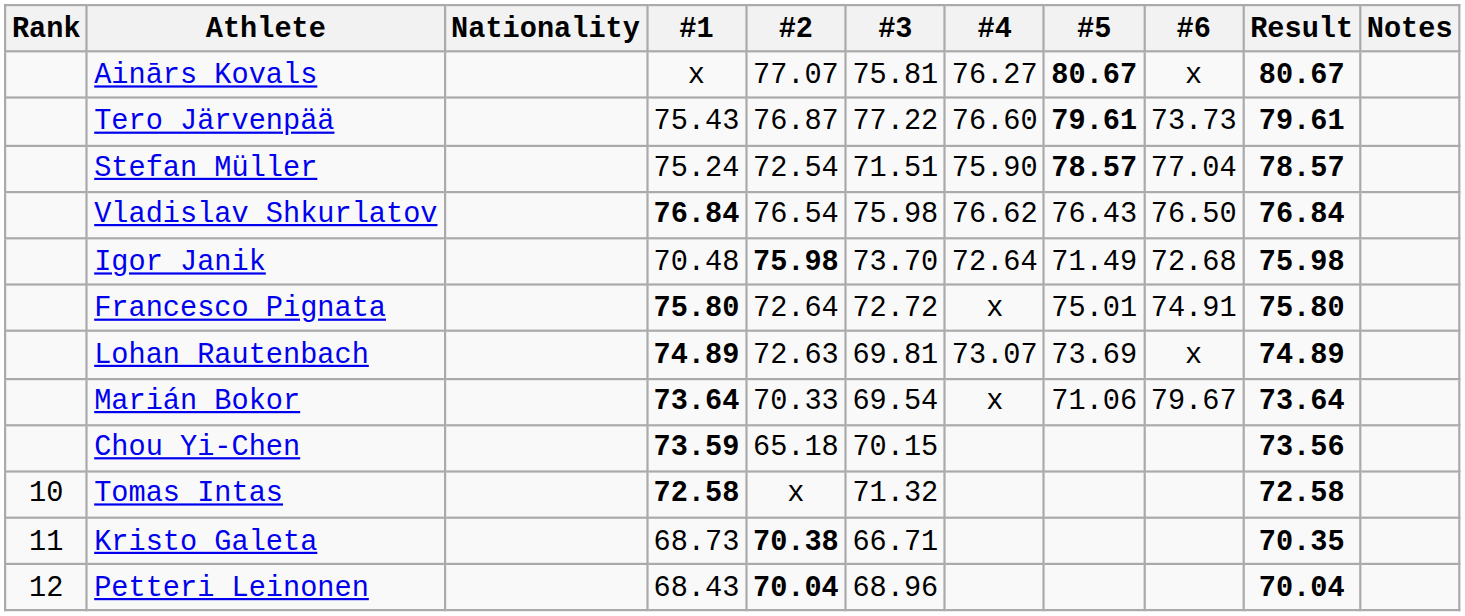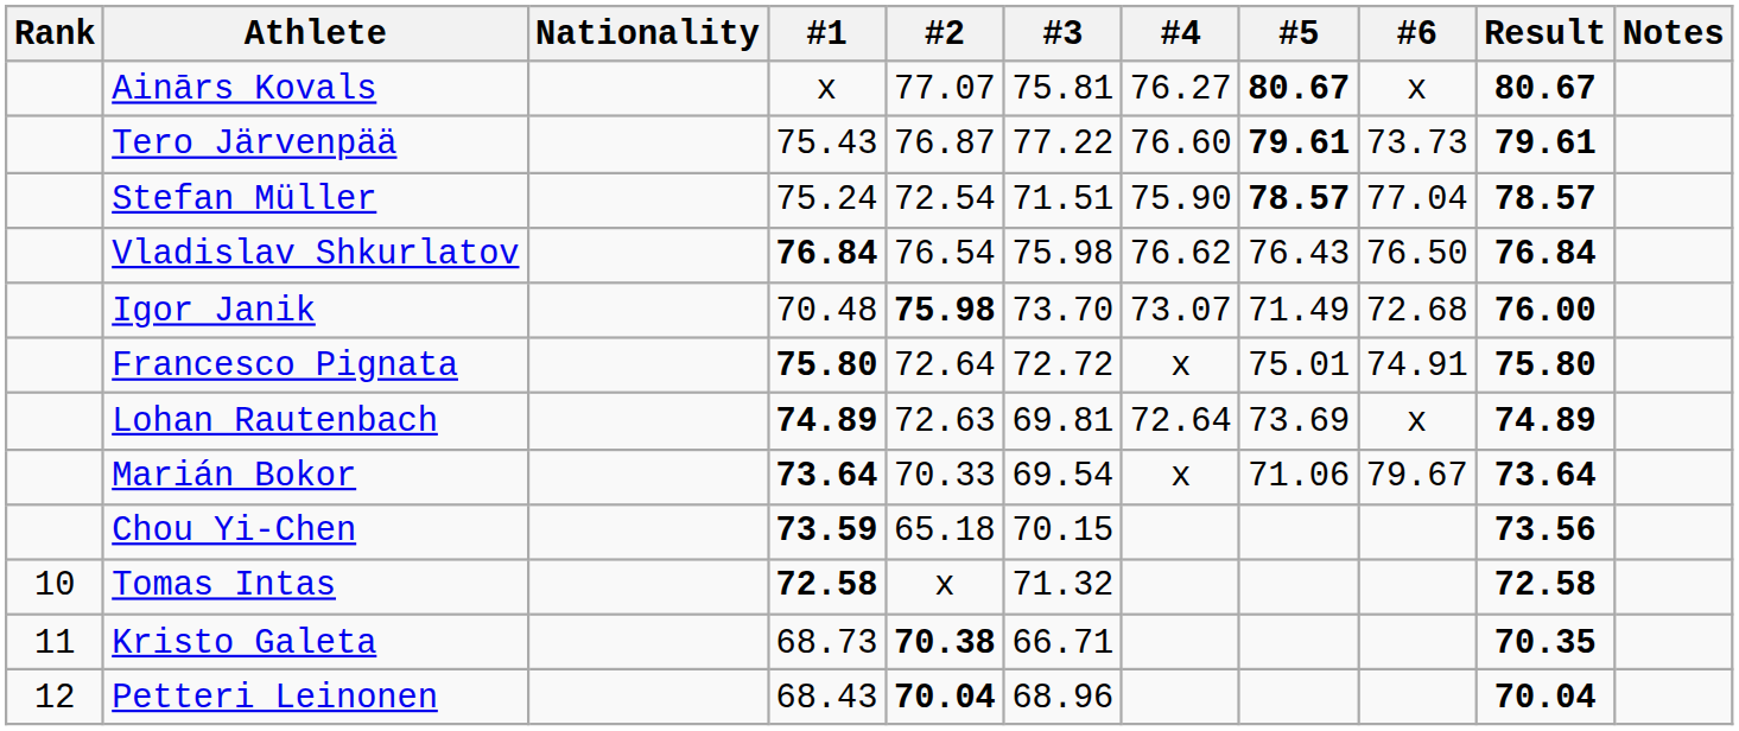 <table class="wikitable sortable" style="text-align:center">
 <tr>
 <th>Rank</th>
 <th>Athlete</th>
 <th>Nationality</th>
 <th>#1</th>
 <th>#2</th>
 <th>#3</th>
 <th>#4</th>
 <th>#5</th>
 <th>#6</th>
 <th>Result</th>
 <th>Notes</th>
 </tr>
 <tr>
 <td></td>
 <td align="left"><a href='#'>Ainārs Kovals</a></td>
 <td align=left></td>
 <td>x</td>
 <td>77.07</td>
 <td>75.81</td>
 <td>76.27</td>
 <td><strong>80.67</strong></td>
 <td>x</td>
 <td><strong>80.67</strong></td>
 <td></td>
 </tr>
 <tr>
 <td></td>
 <td align="left"><a href='#'>Tero Järvenpää</a></td>
 <td align=left></td>
 <td>75.43</td>
 <td>76.87</td>
 <td>77.22</td>
 <td>76.60</td>
 <td><strong>79.61</strong></td>
 <td>73.73</td>
 <td><strong>79.61</strong></td>
 <td></td>
 </tr>
 <tr>
 <td></td>
 <td align="left"><a href='#'>Stefan Müller</a></td>
 <td align=left></td>
 <td>75.24</td>
 <td>72.54</td>
 <td>71.51</td>
 <td>75.90</td>
 <td><strong>78.57</strong></td>
 <td>77.04</td>
 <td><strong>78.57</strong></td>
 <td></td>
 </tr>
 <tr>
 <td></td>
 <td align="left"><a href='#'>Vladislav Shkurlatov</a></td>
 <td align=left></td>
 <td><strong>76.84</strong></td>
 <td>76.54</td>
 <td>75.98</td>
 <td>76.62</td>
 <td>76.43</td>
 <td>76.50</td>
 <td><strong>76.84</strong></td>
 <td></td>
 </tr>
 <tr>
 <td></td>
 <td align="left"><a href='#'>Igor Janik</a></td>
 <td align=left></td>
 <td>70.48</td>
 <td><strong>75.98</strong></td>
 <td>73.70</td>
-<td>72.64</td>
+<td>73.07</td>
 <td>71.49</td>
 <td>72.68</td>
-<td><strong>75.98</strong></td>
+<td><strong>76.00</strong></td>
 <td></td>
 </tr>
 <tr>
 <td></td>
 <td align="left"><a href='#'>Francesco Pignata</a></td>
 <td align=left></td>
 <td><strong>75.80</strong></td>
 <td>72.64</td>
 <td>72.72</td>
 <td>x</td>
 <td>75.01</td>
 <td>74.91</td>
 <td><strong>75.80</strong></td>
 <td></td>
 </tr>
 <tr>
 <td></td>
 <td align="left"><a href='#'>Lohan Rautenbach</a></td>
 <td align=left></td>
 <td><strong>74.89</strong></td>
 <td>72.63</td>
 <td>69.81</td>
-<td>73.07</td>
+<td>72.64</td>
 <td>73.69</td>
 <td>x</td>
 <td><strong>74.89</strong></td>
 <td></td>
 </tr>
 <tr>
 <td></td>
 <td align="left"><a href='#'>Marián Bokor</a></td>
 <td align=left></td>
 <td><strong>73.64</strong></td>
 <td>70.33</td>
 <td>69.54</td>
 <td>x</td>
 <td>71.06</td>
 <td>79.67</td>
 <td><strong>73.64</strong></td>
 <td></td>
 </tr>
 <tr>
 <td></td>
 <td align="left"><a href='#'>Chou Yi-Chen</a></td>
 <td align=left></td>
 <td><strong>73.59</strong></td>
 <td>65.18</td>
 <td>70.15</td>
 <td></td>
 <td></td>
 <td></td>
 <td><strong>73.56</strong></td>
 <td></td>
 </tr>
 <tr>
 <td>10</td>
 <td align="left"><a href='#'>Tomas Intas</a></td>
 <td align=left></td>
 <td><strong>72.58</strong></td>
 <td>x</td>
 <td>71.32</td>
 <td></td>
 <td></td>
 <td></td>
 <td><strong>72.58</strong></td>
 <td></td>
 </tr>
 <tr>
 <td>11</td>
 <td align="left"><a href='#'>Kristo Galeta</a></td>
 <td align=left></td>
 <td>68.73</td>
 <td><strong>70.38</strong></td>
 <td>66.71</td>
 <td></td>
 <td></td>
 <td></td>
 <td><strong>70.35</strong></td>
 <td></td>
 </tr>
 <tr>
 <td>12</td>
 <td align="left"><a href='#'>Petteri Leinonen</a></td>
 <td align=left></td>
 <td>68.43</td>
 <td><strong>70.04</strong></td>
 <td>68.96</td>
 <td></td>
 <td></td>
 <td></td>
 <td><strong>70.04</strong></td>
 <td></td>
 </tr>
 </table>
